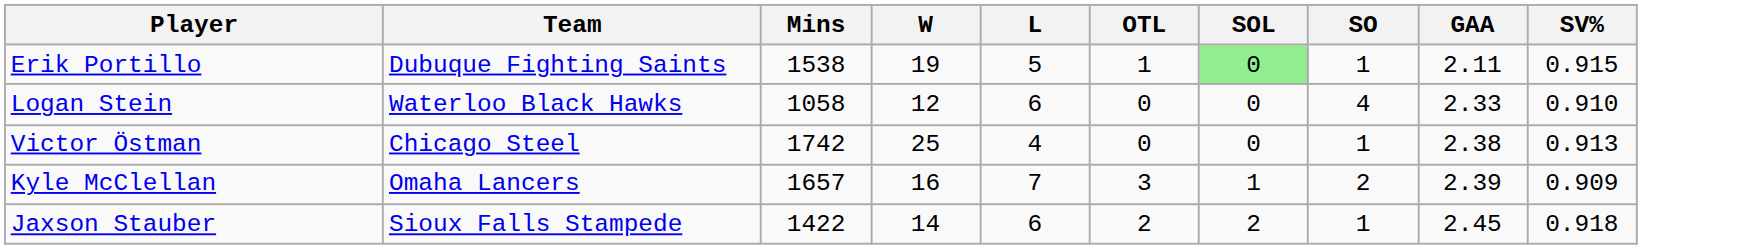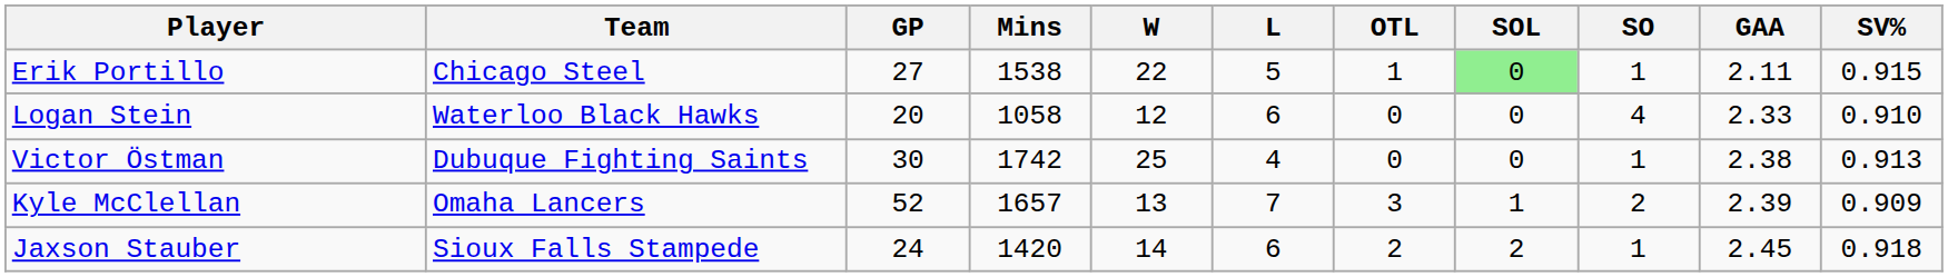 <table class="wikitable sortable" style="text-align: center">
 <tr>
 <td class="unsortable" align=center bgcolor=#F2F2F2 style="width: 15em"><strong>Player</strong></td>
 <th style="width: 15em">Team</th>
+<th style="width: 4em">GP</th>
 <th style="width: 4em">Mins</th>
 <th style="width: 4em">W</th>
 <th style="width: 4em">L</th>
 <th style="width: 4em">OTL</th>
 <th style="width: 4em">SOL</th>
 <th style="width: 4em">SO</th>
 <th style="width: 4em">GAA</th>
 <th style="width: 4em">SV%</th>
 </tr>
 <tr>
 <td align=left><a href='#'>Erik Portillo</a></td>
-<td align=left><a href='#'>Dubuque Fighting Saints</a></td>
+<td align=left><a href='#'>Chicago Steel</a></td>
+<td>27</td>
 <td>1538</td>
-<td>19</td>
+<td>22</td>
 <td>5</td>
 <td>1</td>
 <td style="background: lightgreen;">0</td>
 <td>1</td>
 <td>2.11</td>
 <td>0.915</td>
 </tr>
 <tr>
 <td align=left><a href='#'>Logan Stein</a></td>
 <td align=left><a href='#'>Waterloo Black Hawks</a></td>
+<td>20</td>
 <td>1058</td>
 <td>12</td>
 <td>6</td>
 <td>0</td>
 <td>0</td>
 <td>4</td>
 <td>2.33</td>
 <td>0.910</td>
 </tr>
 <tr>
 <td align=left><a href='#'>Victor Östman</a></td>
-<td align=left><a href='#'>Chicago Steel</a></td>
+<td align=left><a href='#'>Dubuque Fighting Saints</a></td>
+<td>30</td>
 <td>1742</td>
 <td>25</td>
 <td>4</td>
 <td>0</td>
 <td>0</td>
 <td>1</td>
 <td>2.38</td>
 <td>0.913</td>
 </tr>
 <tr>
 <td align=left><a href='#'>Kyle McClellan</a></td>
 <td align=left><a href='#'>Omaha Lancers</a></td>
+<td>52</td>
 <td>1657</td>
-<td>16</td>
+<td>13</td>
 <td>7</td>
 <td>3</td>
 <td>1</td>
 <td>2</td>
 <td>2.39</td>
 <td>0.909</td>
 </tr>
 <tr>
 <td align=left><a href='#'>Jaxson Stauber</a></td>
 <td align=left><a href='#'>Sioux Falls Stampede</a></td>
-<td>1422</td>
+<td>24</td>
+<td>1420</td>
 <td>14</td>
 <td>6</td>
 <td>2</td>
 <td>2</td>
 <td>1</td>
 <td>2.45</td>
 <td>0.918</td>
 </tr>
 </table>
